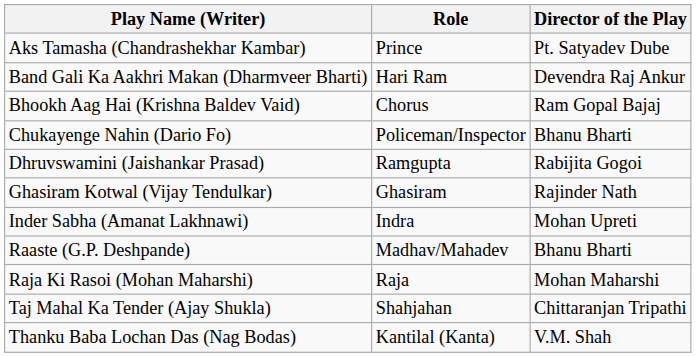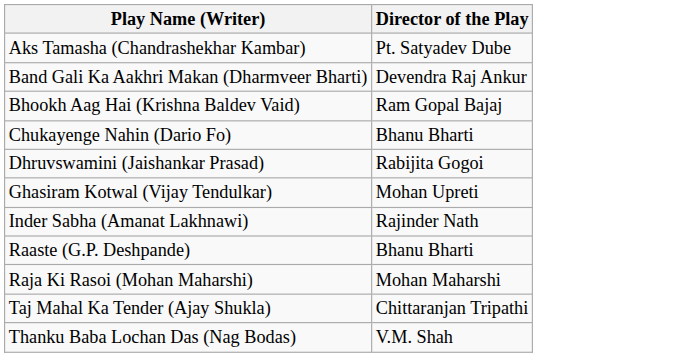 <table class="wikitable">
 <tr>
 <th>Play Name (Writer)</th>
-<th>Role</th>
 <th>Director of the Play</th>
 </tr>
 <tr>
 <td>Aks Tamasha (Chandrashekhar Kambar)</td>
-<td>Prince</td>
 <td>Pt. Satyadev Dube</td>
 </tr>
 <tr>
 <td>Band Gali Ka Aakhri Makan (Dharmveer Bharti)</td>
-<td>Hari Ram</td>
 <td>Devendra Raj Ankur</td>
 </tr>
 <tr>
 <td>Bhookh Aag Hai (Krishna Baldev Vaid)</td>
-<td>Chorus</td>
 <td>Ram Gopal Bajaj</td>
 </tr>
 <tr>
 <td>Chukayenge Nahin (Dario Fo)</td>
-<td>Policeman/Inspector</td>
 <td>Bhanu Bharti</td>
 </tr>
 <tr>
 <td>Dhruvswamini (Jaishankar Prasad)</td>
-<td>Ramgupta</td>
 <td>Rabijita Gogoi</td>
 </tr>
 <tr>
 <td>Ghasiram Kotwal (Vijay Tendulkar)</td>
-<td>Ghasiram</td>
+<td>Mohan Upreti</td>
+</tr>
+<tr>
+<td>Inder Sabha (Amanat Lakhnawi)</td>
 <td>Rajinder Nath</td>
 </tr>
 <tr>
-<td>Inder Sabha (Amanat Lakhnawi)</td>
-<td>Indra</td>
-<td>Mohan Upreti</td>
-</tr>
-<tr>
 <td>Raaste (G.P. Deshpande)</td>
-<td>Madhav/Mahadev</td>
 <td>Bhanu Bharti</td>
 </tr>
 <tr>
 <td>Raja Ki Rasoi (Mohan Maharshi)</td>
-<td>Raja</td>
 <td>Mohan Maharshi</td>
 </tr>
 <tr>
 <td>Taj Mahal Ka Tender (Ajay Shukla)</td>
-<td>Shahjahan</td>
 <td>Chittaranjan Tripathi</td>
 </tr>
 <tr>
 <td>Thanku Baba Lochan Das (Nag Bodas)</td>
-<td>Kantilal (Kanta)</td>
 <td>V.M. Shah</td>
 </tr>
 </table>
